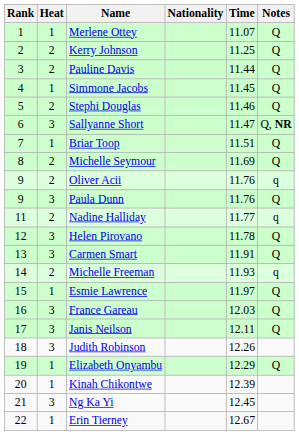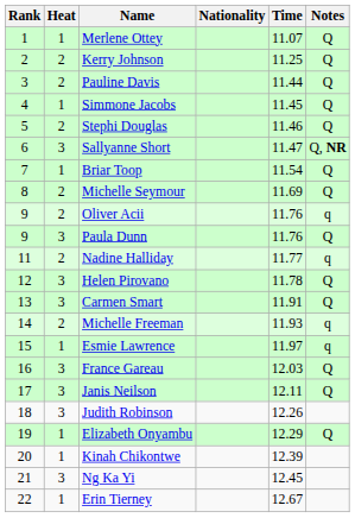 <table class="wikitable sortable" style="text-align:center">
 <tr>
 <th>Rank</th>
 <th>Heat</th>
 <th>Name</th>
 <th>Nationality</th>
 <th>Time</th>
 <th>Notes</th>
 </tr>
 <tr bgcolor=ccffcc>
 <td>1</td>
 <td>1</td>
 <td align=left><a href='#'>Merlene Ottey</a></td>
 <td align=left></td>
 <td>11.07</td>
 <td>Q</td>
 </tr>
 <tr bgcolor=ccffcc>
 <td>2</td>
 <td>2</td>
 <td align=left><a href='#'>Kerry Johnson</a></td>
 <td align=left></td>
 <td>11.25</td>
 <td>Q</td>
 </tr>
 <tr bgcolor=ccffcc>
 <td>3</td>
 <td>2</td>
 <td align=left><a href='#'>Pauline Davis</a></td>
 <td align=left></td>
 <td>11.44</td>
 <td>Q</td>
 </tr>
 <tr bgcolor=ccffcc>
 <td>4</td>
 <td>1</td>
 <td align=left><a href='#'>Simmone Jacobs</a></td>
 <td align=left></td>
 <td>11.45</td>
 <td>Q</td>
 </tr>
 <tr bgcolor=ccffcc>
 <td>5</td>
 <td>2</td>
 <td align=left><a href='#'>Stephi Douglas</a></td>
 <td align=left></td>
 <td>11.46</td>
 <td>Q</td>
 </tr>
 <tr bgcolor=ccffcc>
 <td>6</td>
 <td>3</td>
 <td align=left><a href='#'>Sallyanne Short</a></td>
 <td align=left></td>
 <td>11.47</td>
 <td>Q, <strong>NR</strong></td>
 </tr>
 <tr bgcolor=ccffcc>
 <td>7</td>
 <td>1</td>
 <td align=left><a href='#'>Briar Toop</a></td>
 <td align=left></td>
-<td>11.51</td>
+<td>11.54</td>
 <td>Q</td>
 </tr>
 <tr bgcolor=ccffcc>
 <td>8</td>
 <td>2</td>
 <td align=left><a href='#'>Michelle Seymour</a></td>
 <td align=left></td>
 <td>11.69</td>
 <td>Q</td>
 </tr>
 <tr bgcolor=ddffdd>
 <td>9</td>
 <td>2</td>
 <td align=left><a href='#'>Oliver Acii</a></td>
 <td align=left></td>
 <td>11.76</td>
 <td>q</td>
 </tr>
 <tr bgcolor=ccffcc>
 <td>9</td>
 <td>3</td>
 <td align=left><a href='#'>Paula Dunn</a></td>
 <td align=left></td>
 <td>11.76</td>
 <td>Q</td>
 </tr>
 <tr bgcolor=ddffdd>
 <td>11</td>
 <td>2</td>
 <td align=left><a href='#'>Nadine Halliday</a></td>
 <td align=left></td>
 <td>11.77</td>
 <td>q</td>
 </tr>
 <tr bgcolor=ccffcc>
 <td>12</td>
 <td>3</td>
 <td align=left><a href='#'>Helen Pirovano</a></td>
 <td align=left></td>
 <td>11.78</td>
 <td>Q</td>
 </tr>
 <tr bgcolor=ccffcc>
 <td>13</td>
 <td>3</td>
 <td align=left><a href='#'>Carmen Smart</a></td>
 <td align=left></td>
 <td>11.91</td>
 <td>Q</td>
 </tr>
 <tr bgcolor=ddffdd>
 <td>14</td>
 <td>2</td>
 <td align=left><a href='#'>Michelle Freeman</a></td>
 <td align=left></td>
 <td>11.93</td>
 <td>q</td>
 </tr>
 <tr bgcolor=ccffcc>
 <td>15</td>
 <td>1</td>
 <td align=left><a href='#'>Esmie Lawrence</a></td>
 <td align=left></td>
 <td>11.97</td>
-<td>Q</td>
+<td>q</td>
 </tr>
 <tr bgcolor=ccffcc>
 <td>16</td>
 <td>3</td>
 <td align=left><a href='#'>France Gareau</a></td>
 <td align=left></td>
 <td>12.03</td>
 <td>Q</td>
 </tr>
 <tr bgcolor=ccffcc>
 <td>17</td>
 <td>3</td>
 <td align=left><a href='#'>Janis Neilson</a></td>
 <td align=left></td>
 <td>12.11</td>
 <td>Q</td>
 </tr>
 <tr>
 <td>18</td>
 <td>3</td>
 <td align=left><a href='#'>Judith Robinson</a></td>
 <td align=left></td>
 <td>12.26</td>
 <td></td>
 </tr>
 <tr bgcolor=ccffcc>
 <td>19</td>
 <td>1</td>
 <td align=left><a href='#'>Elizabeth Onyambu</a></td>
 <td align=left></td>
 <td>12.29</td>
 <td>Q</td>
 </tr>
 <tr>
 <td>20</td>
 <td>1</td>
 <td align=left><a href='#'>Kinah Chikontwe</a></td>
 <td align=left></td>
 <td>12.39</td>
 <td></td>
 </tr>
 <tr>
 <td>21</td>
 <td>3</td>
 <td align=left><a href='#'>Ng Ka Yi</a></td>
 <td align=left></td>
 <td>12.45</td>
 <td></td>
 </tr>
 <tr>
 <td>22</td>
 <td>1</td>
 <td align=left><a href='#'>Erin Tierney</a></td>
 <td align=left></td>
 <td>12.67</td>
 <td></td>
 </tr>
 </table>
